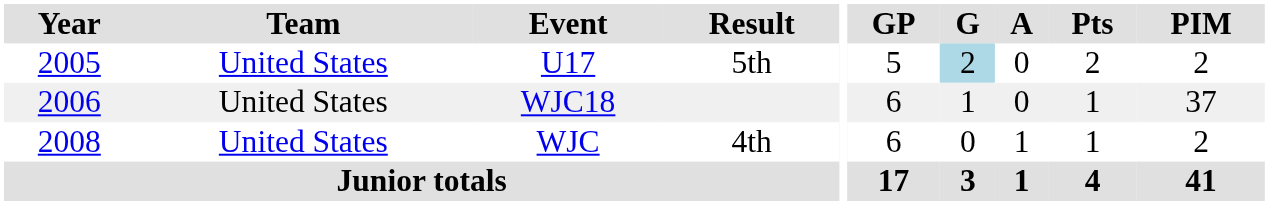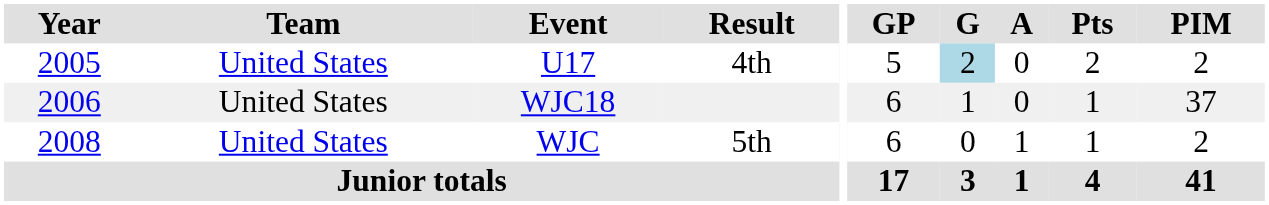 <table border="0" cellpadding="1" cellspacing="0" ID="Table3" style="text-align:center; width:40em">
 <tr ALIGN="center" bgcolor="#e0e0e0">
 <th>Year</th>
 <th>Team</th>
 <th>Event</th>
 <th>Result</th>
 <th rowspan="99" bgcolor="#ffffff"></th>
 <th>GP</th>
 <th>G</th>
 <th>A</th>
 <th>Pts</th>
 <th>PIM</th>
 </tr>
 <tr>
 <td><a href='#'>2005</a></td>
 <td><a href='#'>United States</a></td>
 <td><a href='#'>U17</a></td>
-<td>5th</td>
+<td>4th</td>
 <td>5</td>
 <td style="background: lightblue;">2</td>
 <td>0</td>
 <td>2</td>
 <td>2</td>
 </tr>
 <tr bgcolor="#f0f0f0">
 <td><a href='#'>2006</a></td>
 <td>United States</td>
 <td><a href='#'>WJC18</a></td>
 <td></td>
 <td>6</td>
 <td>1</td>
 <td>0</td>
 <td>1</td>
 <td>37</td>
 </tr>
 <tr>
 <td><a href='#'>2008</a></td>
 <td><a href='#'>United States</a></td>
 <td><a href='#'>WJC</a></td>
-<td>4th</td>
+<td>5th</td>
 <td>6</td>
 <td>0</td>
 <td>1</td>
 <td>1</td>
 <td>2</td>
 </tr>
 <tr bgcolor="#e0e0e0">
 <th colspan=4>Junior totals</th>
 <th>17</th>
 <th>3</th>
 <th>1</th>
 <th>4</th>
 <th>41</th>
 </tr>
 </table>
